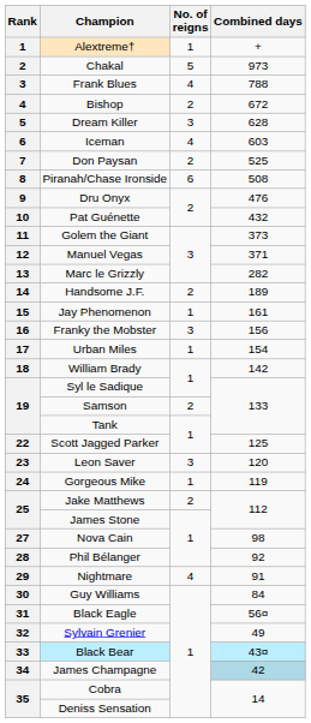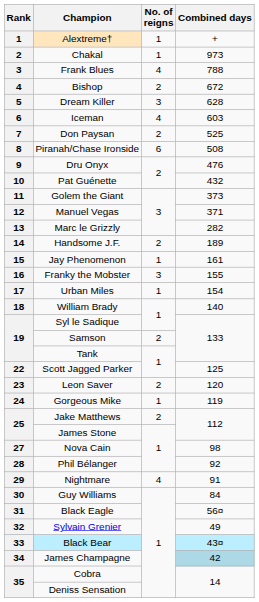 <table class="wikitable sortable" style="text-align: center">
 <tr>
 <th>Rank</th>
 <th>Champion</th>
 <th>No. of<br>reigns</th>
 <th>Combined days</th>
 </tr>
 <tr>
 <th><strong>1</strong></th>
 <td style="background-color:#ffe6bd">Alextreme†</td>
 <td>1</td>
 <td>+</td>
 </tr>
 <tr>
 <th><strong>2</strong></th>
 <td>Chakal</td>
-<td>5</td>
+<td>1</td>
 <td>973</td>
 </tr>
 <tr>
 <th><strong>3</strong></th>
 <td>Frank Blues</td>
 <td>4</td>
 <td>788</td>
 </tr>
 <tr>
 <th><strong>4</strong></th>
 <td>Bishop</td>
 <td>2</td>
 <td>672</td>
 </tr>
 <tr>
 <th><strong>5</strong></th>
 <td>Dream Killer</td>
 <td>3</td>
 <td>628</td>
 </tr>
 <tr>
 <th><strong>6</strong></th>
 <td>Iceman</td>
 <td>4</td>
 <td>603</td>
 </tr>
 <tr>
 <th><strong>7</strong></th>
 <td>Don Paysan</td>
 <td>2</td>
 <td>525</td>
 </tr>
 <tr>
 <th><strong>8</strong></th>
 <td>Piranah/Chase Ironside</td>
 <td>6</td>
 <td>508</td>
 </tr>
 <tr>
 <th><strong>9</strong></th>
 <td>Dru Onyx</td>
 <td rowspan=2>2</td>
 <td>476</td>
 </tr>
 <tr>
 <th><strong>10</strong></th>
 <td>Pat Guénette</td>
 <td>432</td>
 </tr>
 <tr>
 <th><strong>11</strong></th>
 <td>Golem the Giant</td>
 <td rowspan=3>3</td>
 <td>373</td>
 </tr>
 <tr>
 <th><strong>12</strong></th>
 <td>Manuel Vegas</td>
 <td>371</td>
 </tr>
 <tr>
 <th><strong>13</strong></th>
 <td>Marc le Grizzly</td>
 <td>282</td>
 </tr>
 <tr>
 <th><strong>14</strong></th>
 <td>Handsome J.F.</td>
 <td>2</td>
 <td>189</td>
 </tr>
 <tr>
 <th><strong>15</strong></th>
 <td>Jay Phenomenon</td>
 <td>1</td>
 <td>161</td>
 </tr>
 <tr>
 <th><strong>16</strong></th>
 <td>Franky the Mobster</td>
 <td>3</td>
-<td>156</td>
+<td>155</td>
 </tr>
 <tr>
 <th><strong>17</strong></th>
 <td>Urban Miles</td>
 <td>1</td>
 <td>154</td>
 </tr>
 <tr>
 <th><strong>18</strong></th>
 <td>William Brady</td>
 <td rowspan=2>1</td>
-<td>142</td>
+<td>140</td>
 </tr>
 <tr>
 <th rowspan=3><strong>19</strong></th>
 <td>Syl le Sadique</td>
 <td rowspan=3>133</td>
 </tr>
 <tr>
 <td>Samson</td>
 <td>2</td>
 </tr>
 <tr>
 <td>Tank</td>
 <td rowspan=2>1</td>
 </tr>
 <tr>
 <th><strong>22</strong></th>
 <td>Scott Jagged Parker</td>
 <td>125</td>
 </tr>
 <tr>
 <th><strong>23</strong></th>
 <td>Leon Saver</td>
-<td>3</td>
+<td>2</td>
 <td>120</td>
 </tr>
 <tr>
 <th><strong>24</strong></th>
 <td>Gorgeous Mike</td>
 <td>1</td>
 <td>119</td>
 </tr>
 <tr>
 <th rowspan=2><strong>25</strong></th>
 <td>Jake Matthews</td>
 <td>2</td>
 <td rowspan=2>112</td>
 </tr>
 <tr>
 <td>James Stone</td>
 <td rowspan=3>1</td>
 </tr>
 <tr>
 <th><strong>27</strong></th>
 <td>Nova Cain</td>
 <td>98</td>
 </tr>
 <tr>
 <th><strong>28</strong></th>
 <td>Phil Bélanger</td>
 <td>92</td>
 </tr>
 <tr>
 <th><strong>29</strong></th>
 <td>Nightmare</td>
 <td>4</td>
 <td>91</td>
 </tr>
 <tr>
 <th><strong>30</strong></th>
 <td>Guy Williams</td>
 <td rowspan=7>1</td>
 <td>84</td>
 </tr>
 <tr>
 <th><strong>31</strong></th>
 <td>Black Eagle</td>
 <td>56¤</td>
 </tr>
 <tr>
 <th><strong>32</strong></th>
 <td><a href='#'>Sylvain Grenier</a></td>
 <td>49</td>
 </tr>
 <tr style="background-color:#bbeeff">
 <th><strong>33</strong></th>
 <td>Black Bear</td>
 <td>43¤</td>
 </tr>
 <tr>
 <th><strong>34</strong></th>
 <td>James Champagne</td>
 <td style="background: lightblue;">42</td>
 </tr>
 <tr>
 <th rowspan=2><strong>35</strong></th>
 <td>Cobra</td>
 <td rowspan=2>14</td>
 </tr>
 <tr>
 <td>Deniss Sensation</td>
 </tr>
 </table>
